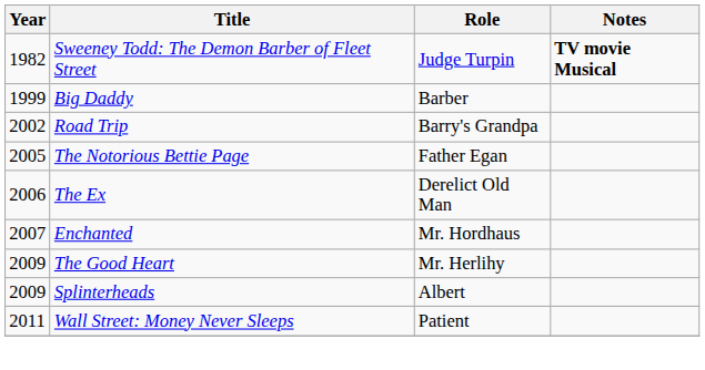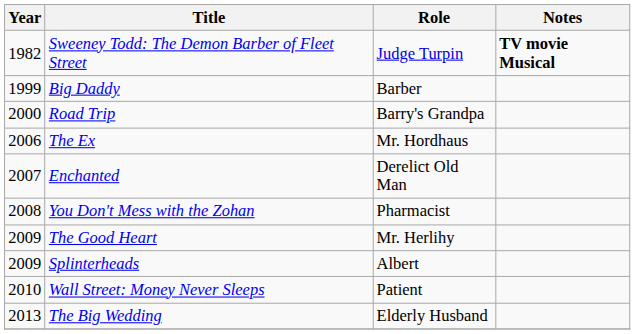 <table Class=wikitable sortable>
 <tr>
 <th>Year</th>
 <th>Title</th>
 <th>Role</th>
 <th>Notes</th>
 </tr>
 <tr>
 <td>1982</td>
 <td><em><a href='#'>Sweeney Todd: The Demon Barber of Fleet Street</a></em></td>
 <td><a href='#'>Judge Turpin</a></td>
 <td><strong>TV movie Musical</strong></td>
 </tr>
 <tr>
 <td>1999</td>
 <td><em><a href='#'>Big Daddy</a></em></td>
 <td>Barber</td>
 <td></td>
 </tr>
 <tr>
-<td>2002</td>
+<td>2000</td>
 <td><em><a href='#'>Road Trip</a></em></td>
 <td>Barry's Grandpa</td>
 <td></td>
 </tr>
 <tr>
-<td>2005</td>
-<td><em><a href='#'>The Notorious Bettie Page</a></em></td>
-<td>Father Egan</td>
-<td></td>
-</tr>
-<tr>
 <td>2006</td>
 <td><em><a href='#'>The Ex</a></em></td>
-<td>Derelict Old Man</td>
+<td>Mr. Hordhaus</td>
 <td></td>
 </tr>
 <tr>
 <td>2007</td>
 <td><em><a href='#'>Enchanted</a></em></td>
-<td>Mr. Hordhaus</td>
+<td>Derelict Old Man</td>
+<td></td>
+</tr>
+<tr>
+<td>2008</td>
+<td><em><a href='#'>You Don't Mess with the Zohan</a></em></td>
+<td>Pharmacist</td>
 <td></td>
 </tr>
 <tr>
 <td>2009</td>
 <td><em><a href='#'>The Good Heart</a></em></td>
 <td>Mr. Herlihy</td>
 <td></td>
 </tr>
 <tr>
 <td>2009</td>
 <td><em><a href='#'>Splinterheads</a></em></td>
 <td>Albert</td>
 <td></td>
 </tr>
 <tr>
-<td>2011</td>
+<td>2010</td>
 <td><em><a href='#'>Wall Street: Money Never Sleeps</a></em></td>
 <td>Patient</td>
 <td></td>
 </tr>
 <tr>
+<td>2013</td>
+<td><em><a href='#'>The Big Wedding</a></em></td>
+<td>Elderly Husband</td>
+<td></td>
+</tr>
+<tr>
 </tr>
 </table>
